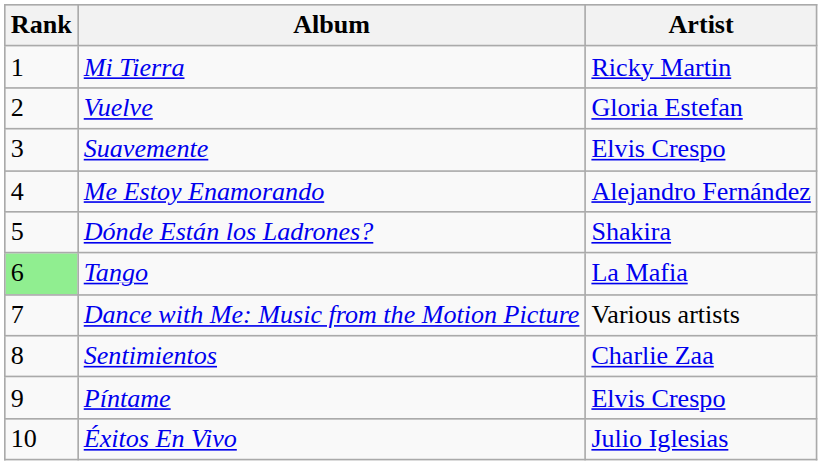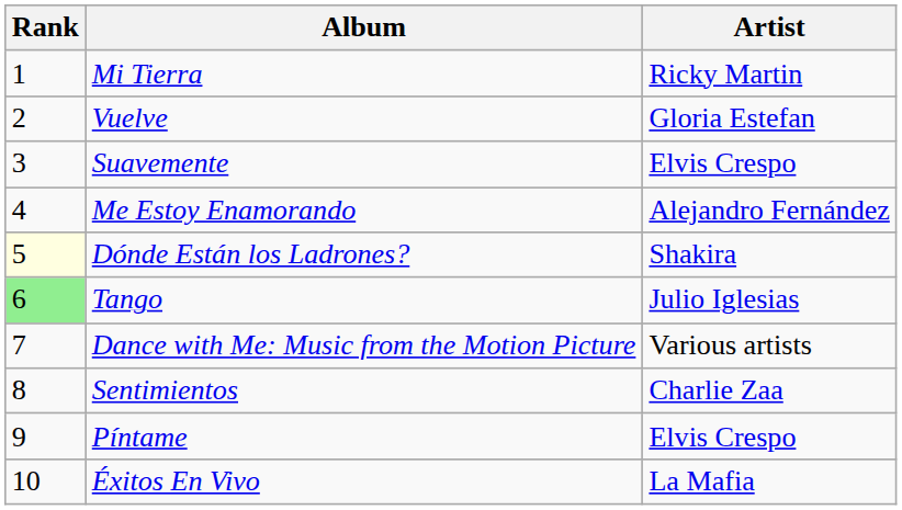 <table class="wikitable sortable">
 <tr>
 <th>Rank</th>
 <th>Album</th>
 <th>Artist</th>
 </tr>
 <tr>
 <td>1</td>
 <td><em><a href='#'>Mi Tierra</a></em></td>
 <td><a href='#'>Ricky Martin</a></td>
 </tr>
 <tr>
 <td>2</td>
 <td><em><a href='#'>Vuelve</a></em></td>
 <td><a href='#'>Gloria Estefan</a></td>
 </tr>
 <tr>
 <td>3</td>
 <td><em><a href='#'>Suavemente</a></em></td>
 <td><a href='#'>Elvis Crespo</a></td>
 </tr>
 <tr>
 <td>4</td>
 <td><em><a href='#'>Me Estoy Enamorando</a></em></td>
 <td><a href='#'>Alejandro Fernández</a></td>
 </tr>
 <tr>
-<td>5</td>
+<td style="background: lightyellow;">5</td>
 <td><em><a href='#'>Dónde Están los Ladrones?</a></em></td>
 <td><a href='#'>Shakira</a></td>
 </tr>
 <tr>
 <td style="background: lightgreen;">6</td>
 <td><em><a href='#'>Tango</a></em></td>
-<td><a href='#'>La Mafia</a></td>
+<td><a href='#'>Julio Iglesias</a></td>
 </tr>
 <tr>
 <td>7</td>
 <td><em><a href='#'>Dance with Me: Music from the Motion Picture</a></em></td>
 <td>Various artists</td>
 </tr>
 <tr>
 <td>8</td>
 <td><em><a href='#'>Sentimientos</a></em></td>
 <td><a href='#'>Charlie Zaa</a></td>
 </tr>
 <tr>
 <td>9</td>
 <td><em><a href='#'>Píntame</a></em></td>
 <td><a href='#'>Elvis Crespo</a></td>
 </tr>
 <tr>
 <td>10</td>
 <td><em><a href='#'>Éxitos En Vivo</a></em></td>
-<td><a href='#'>Julio Iglesias</a></td>
+<td><a href='#'>La Mafia</a></td>
 </tr>
 </table>
